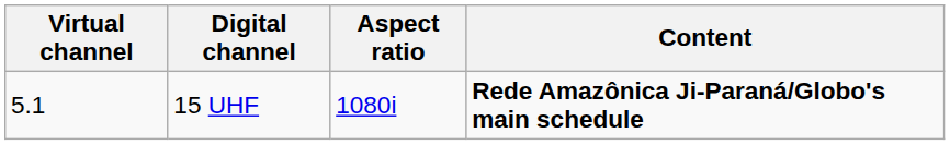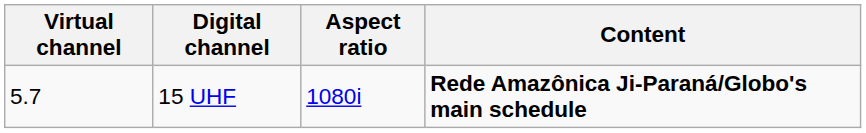 <table class = "wikitable">
 <tr>
 <th>Virtual channel</th>
 <th>Digital channel</th>
 <th>Aspect ratio</th>
 <th>Content</th>
 </tr>
 <tr>
-<td>5.1</td>
+<td>5.7</td>
 <td>15 <a href='#'>UHF</a></td>
 <td><a href='#'>1080i</a></td>
 <td><strong>Rede Amazônica Ji-Paraná/Globo's main schedule</strong></td>
 </tr>
 </table>
